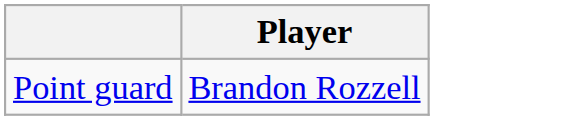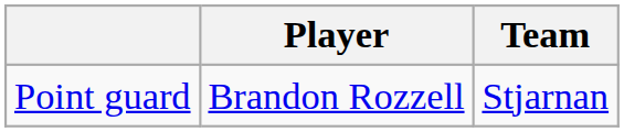 <table class="wikitable">
 <tr>
 <th align="center"></th>
 <th align="center">Player</th>
+<th align="center">Team</th>
 </tr>
 <tr>
 <td align=center><a href='#'>Point guard</a></td>
 <td> <a href='#'>Brandon Rozzell</a></td>
+<td><a href='#'>Stjarnan</a></td>
 </tr>
 </table>
